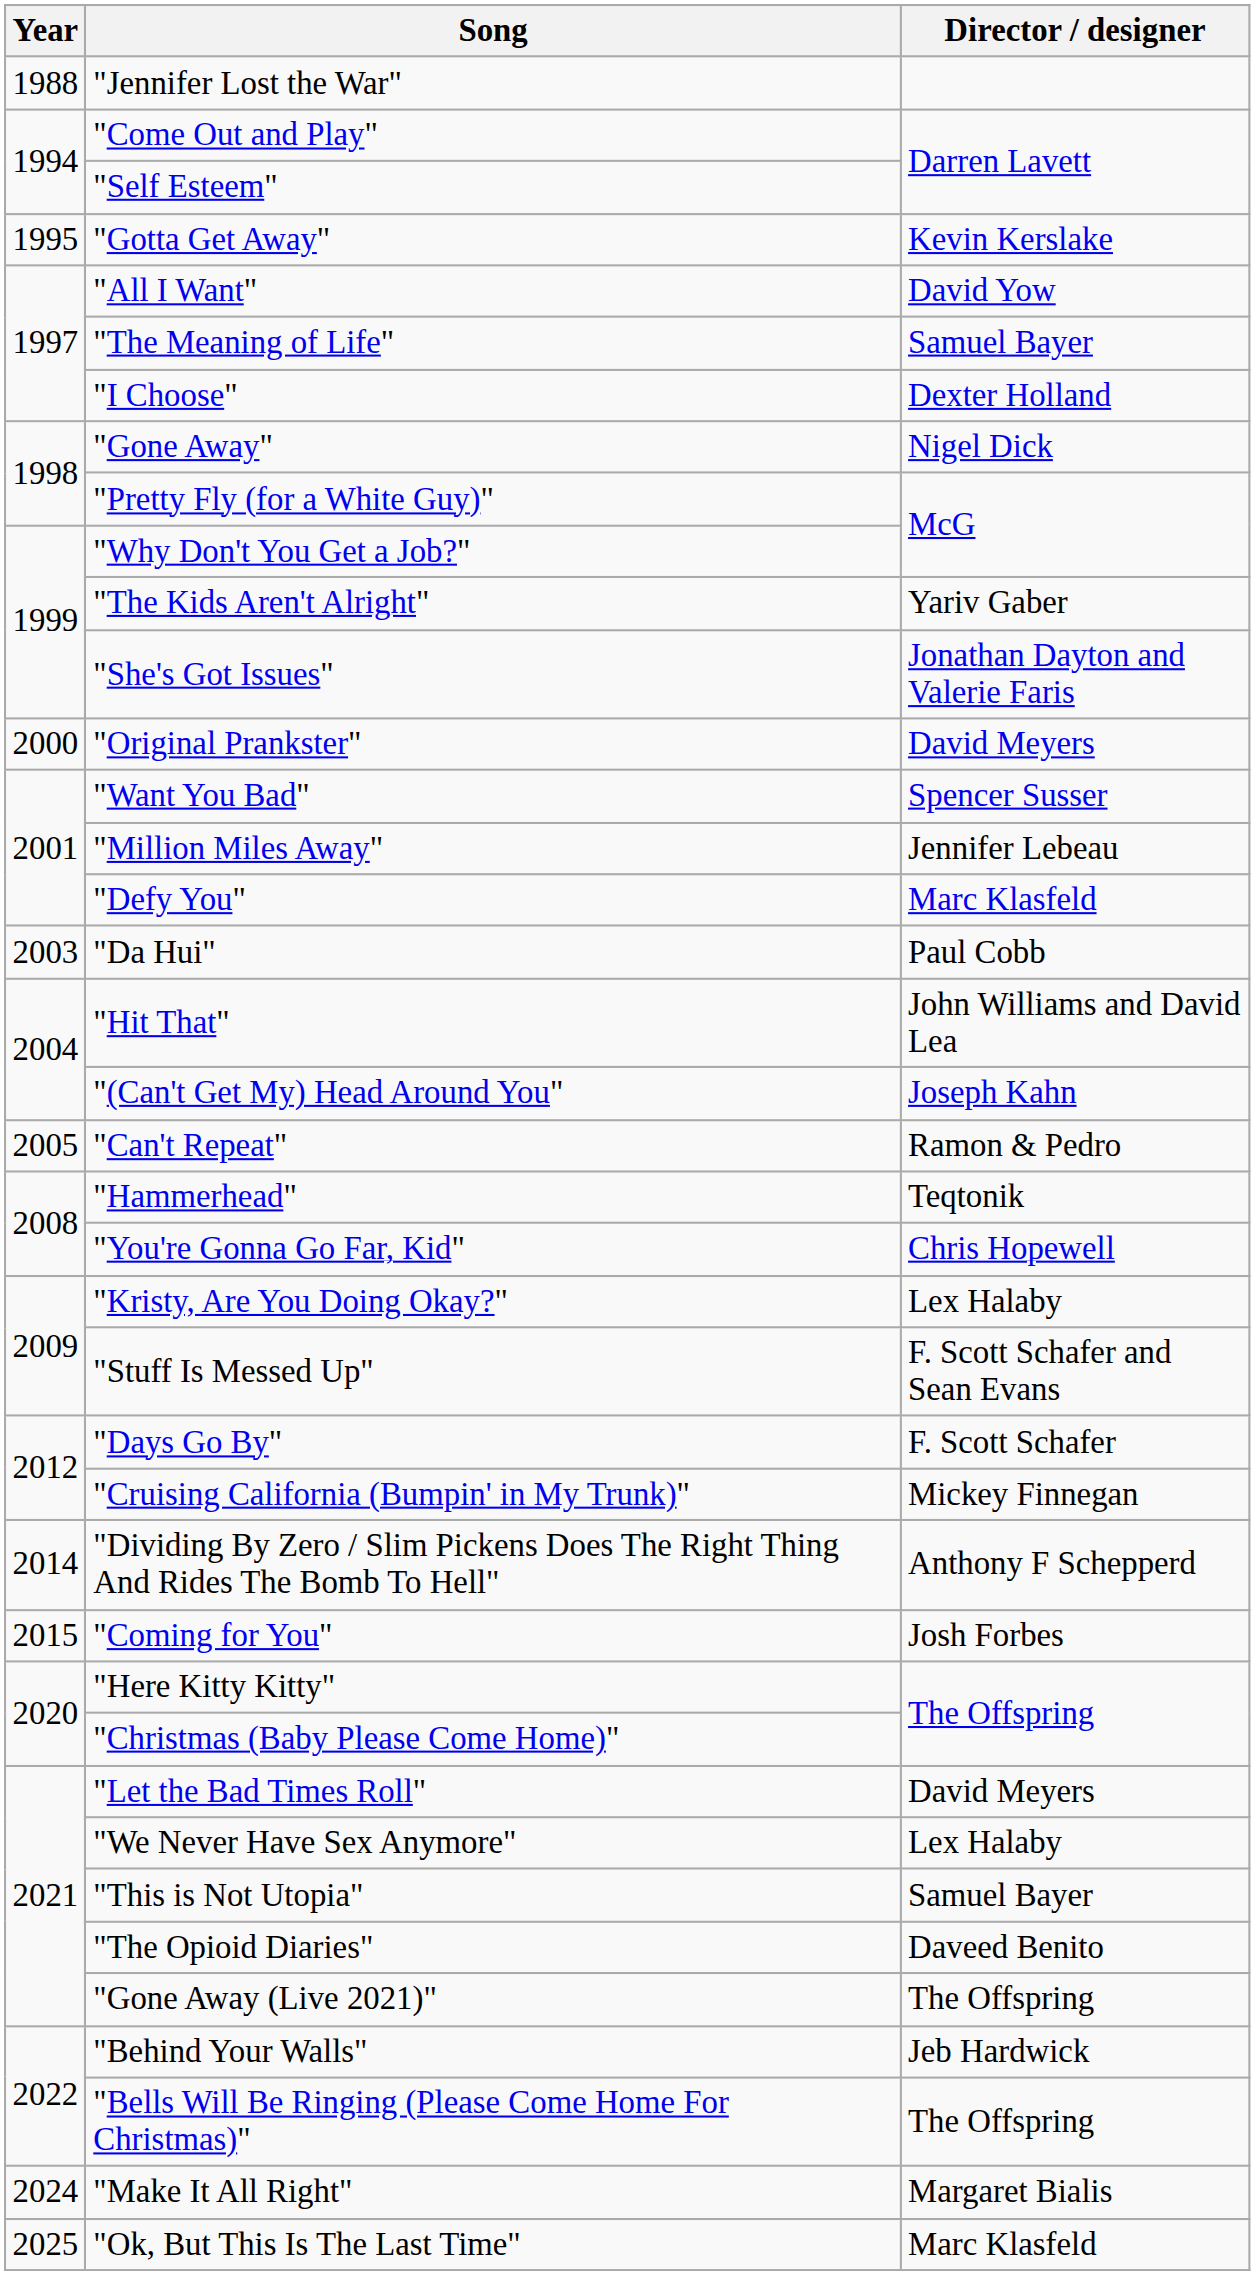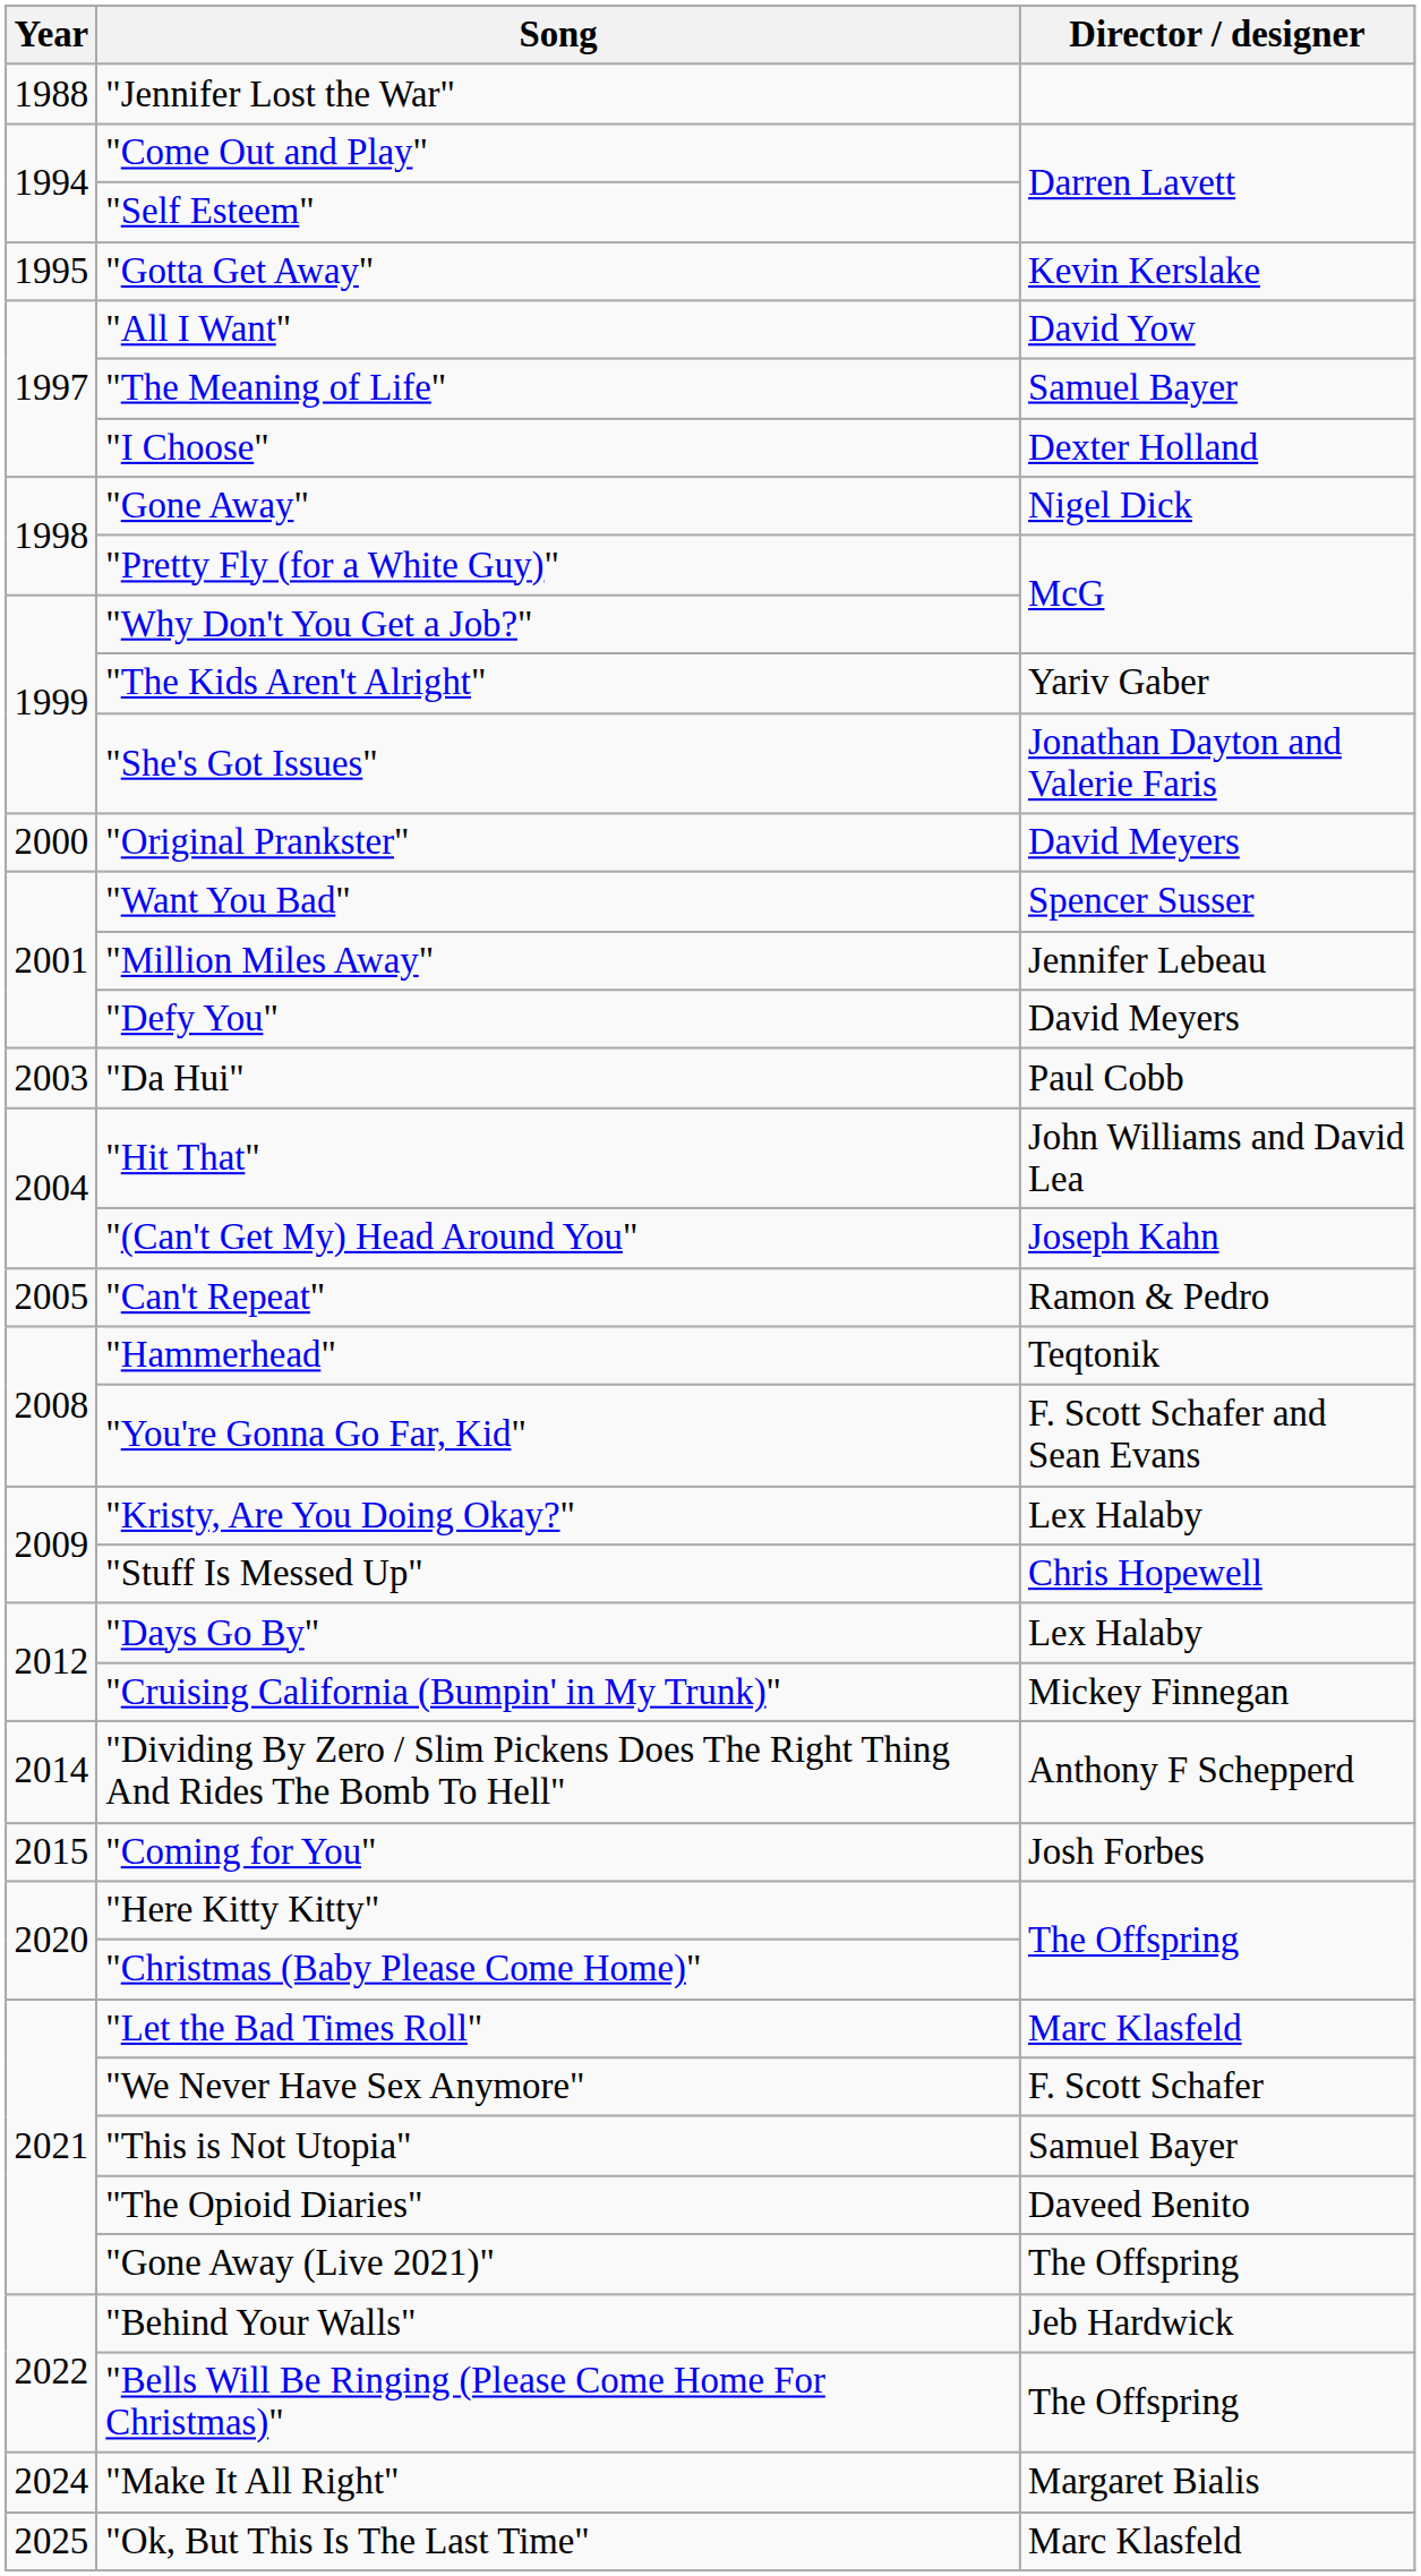 <table class="wikitable">
 <tr>
 <th>Year</th>
 <th>Song</th>
 <th>Director / designer</th>
 </tr>
 <tr>
 <td>1988</td>
 <td>"Jennifer Lost the War"</td>
 <td></td>
 </tr>
 <tr>
 <td rowspan="2">1994</td>
 <td>"<a href='#'>Come Out and Play</a>"</td>
 <td rowspan="2"><a href='#'>Darren Lavett</a></td>
 </tr>
 <tr>
 <td>"<a href='#'>Self Esteem</a>"</td>
 </tr>
 <tr>
 <td>1995</td>
 <td>"<a href='#'>Gotta Get Away</a>"</td>
 <td><a href='#'>Kevin Kerslake</a></td>
 </tr>
 <tr>
 <td rowspan="3">1997</td>
 <td>"<a href='#'>All I Want</a>"</td>
 <td><a href='#'>David Yow</a></td>
 </tr>
 <tr>
 <td>"<a href='#'>The Meaning of Life</a>"</td>
 <td><a href='#'>Samuel Bayer</a></td>
 </tr>
 <tr>
 <td>"<a href='#'>I Choose</a>"</td>
 <td><a href='#'>Dexter Holland</a></td>
 </tr>
 <tr>
 <td rowspan="2">1998</td>
 <td>"<a href='#'>Gone Away</a>"</td>
 <td><a href='#'>Nigel Dick</a></td>
 </tr>
 <tr>
 <td>"<a href='#'>Pretty Fly (for a White Guy)</a>"</td>
 <td rowspan="2"><a href='#'>McG</a></td>
 </tr>
 <tr>
 <td rowspan="3">1999</td>
 <td>"<a href='#'>Why Don't You Get a Job?</a>"</td>
 </tr>
 <tr>
 <td>"<a href='#'>The Kids Aren't Alright</a>"</td>
 <td>Yariv Gaber</td>
 </tr>
 <tr>
 <td>"<a href='#'>She's Got Issues</a>"</td>
 <td><a href='#'>Jonathan Dayton and Valerie Faris</a></td>
 </tr>
 <tr>
 <td>2000</td>
 <td>"<a href='#'>Original Prankster</a>" </td>
 <td><a href='#'>David Meyers</a></td>
 </tr>
 <tr>
 <td rowspan="3">2001</td>
 <td>"<a href='#'>Want You Bad</a>"</td>
 <td><a href='#'>Spencer Susser</a></td>
 </tr>
 <tr>
 <td>"<a href='#'>Million Miles Away</a>"</td>
 <td>Jennifer Lebeau</td>
 </tr>
 <tr>
 <td>"<a href='#'>Defy You</a>"</td>
-<td><a href='#'>Marc Klasfeld</a></td>
+<td>David Meyers</td>
 </tr>
 <tr>
 <td>2003</td>
 <td>"Da Hui"</td>
 <td>Paul Cobb</td>
 </tr>
 <tr>
 <td rowspan="2">2004</td>
 <td>"<a href='#'>Hit That</a>"</td>
 <td>John Williams and David Lea</td>
 </tr>
 <tr>
 <td>"<a href='#'>(Can't Get My) Head Around You</a>"</td>
 <td><a href='#'>Joseph Kahn</a></td>
 </tr>
 <tr>
 <td>2005</td>
 <td>"<a href='#'>Can't Repeat</a>"</td>
 <td>Ramon & Pedro</td>
 </tr>
 <tr>
 <td rowspan="2">2008</td>
 <td>"<a href='#'>Hammerhead</a>"</td>
 <td>Teqtonik</td>
 </tr>
 <tr>
 <td>"<a href='#'>You're Gonna Go Far, Kid</a>"</td>
-<td><a href='#'>Chris Hopewell</a></td>
+<td>F. Scott Schafer and Sean Evans</td>
 </tr>
 <tr>
 <td rowspan="2">2009</td>
 <td>"<a href='#'>Kristy, Are You Doing Okay?</a>"</td>
 <td>Lex Halaby</td>
 </tr>
 <tr>
 <td>"Stuff Is Messed Up"</td>
-<td>F. Scott Schafer and Sean Evans</td>
+<td><a href='#'>Chris Hopewell</a></td>
 </tr>
 <tr>
 <td rowspan="2">2012</td>
 <td>"<a href='#'>Days Go By</a>"</td>
-<td>F. Scott Schafer</td>
+<td>Lex Halaby</td>
 </tr>
 <tr>
 <td>"<a href='#'>Cruising California (Bumpin' in My Trunk)</a>"</td>
 <td>Mickey Finnegan</td>
 </tr>
 <tr>
 <td>2014</td>
 <td>"Dividing By Zero / Slim Pickens Does The Right Thing And Rides The Bomb To Hell"</td>
 <td>Anthony F Schepperd</td>
 </tr>
 <tr>
 <td>2015</td>
 <td>"<a href='#'>Coming for You</a>"</td>
 <td>Josh Forbes</td>
 </tr>
 <tr>
 <td rowspan="2">2020</td>
 <td>"Here Kitty Kitty"</td>
 <td rowspan="2"><a href='#'>The Offspring</a></td>
 </tr>
 <tr>
 <td>"<a href='#'>Christmas (Baby Please Come Home)</a>"</td>
 </tr>
 <tr>
 <td rowspan="5">2021</td>
 <td>"<a href='#'>Let the Bad Times Roll</a>"</td>
-<td>David Meyers</td>
+<td><a href='#'>Marc Klasfeld</a></td>
 </tr>
 <tr>
 <td>"We Never Have Sex Anymore"</td>
-<td>Lex Halaby</td>
+<td>F. Scott Schafer</td>
 </tr>
 <tr>
 <td>"This is Not Utopia"</td>
 <td>Samuel Bayer</td>
 </tr>
 <tr>
 <td>"The Opioid Diaries"</td>
 <td>Daveed Benito</td>
 </tr>
 <tr>
 <td>"Gone Away (Live 2021)"</td>
 <td>The Offspring</td>
 </tr>
 <tr>
 <td rowspan="2">2022</td>
 <td>"Behind Your Walls"</td>
 <td>Jeb Hardwick</td>
 </tr>
 <tr>
 <td>"<a href='#'>Bells Will Be Ringing (Please Come Home For Christmas)</a>"</td>
 <td>The Offspring</td>
 </tr>
 <tr>
 <td>2024</td>
 <td>"Make It All Right"</td>
 <td>Margaret Bialis</td>
 </tr>
 <tr>
 <td>2025</td>
 <td>"Ok, But This Is The Last Time"</td>
 <td>Marc Klasfeld</td>
 </tr>
 <tr>
 </tr>
 </table>
